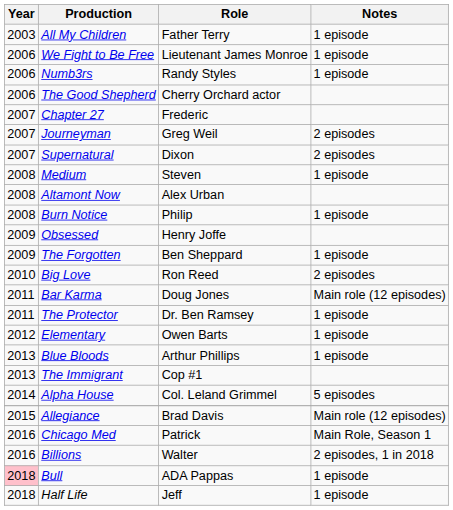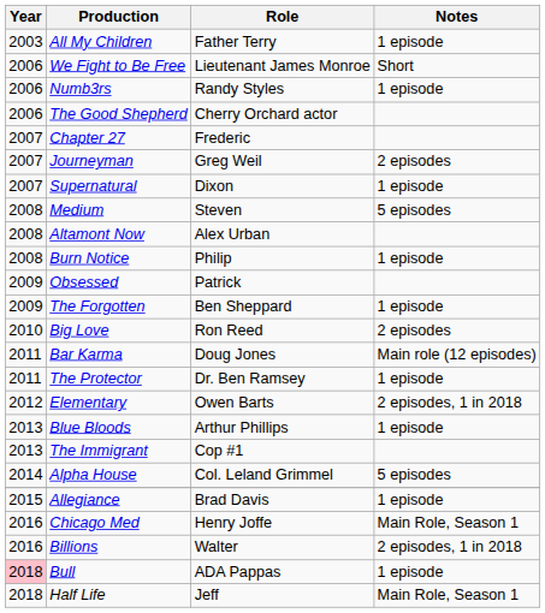 <table class="wikitable">
 <tr>
 <th>Year</th>
 <th>Production</th>
 <th>Role</th>
 <th>Notes</th>
 </tr>
 <tr>
 <td>2003</td>
 <td><em><a href='#'>All My Children</a></em></td>
 <td>Father Terry</td>
 <td>1 episode</td>
 </tr>
 <tr>
 <td>2006</td>
 <td><em><a href='#'>We Fight to Be Free</a></em></td>
 <td>Lieutenant James Monroe</td>
-<td>1 episode</td>
+<td>Short</td>
 </tr>
 <tr>
 <td>2006</td>
 <td><em><a href='#'>Numb3rs</a></em></td>
 <td>Randy Styles</td>
 <td>1 episode</td>
 </tr>
 <tr>
 <td>2006</td>
 <td><em><a href='#'>The Good Shepherd</a></em></td>
 <td>Cherry Orchard actor</td>
 <td></td>
 </tr>
 <tr>
 <td>2007</td>
 <td><em><a href='#'>Chapter 27</a></em></td>
 <td>Frederic</td>
 <td></td>
 </tr>
 <tr>
 <td>2007</td>
 <td><em><a href='#'>Journeyman</a></em></td>
 <td>Greg Weil</td>
 <td>2 episodes</td>
 </tr>
 <tr>
 <td>2007</td>
 <td><em><a href='#'>Supernatural</a></em></td>
 <td>Dixon</td>
-<td>2 episodes</td>
+<td>1 episode</td>
 </tr>
 <tr>
 <td>2008</td>
 <td><em><a href='#'>Medium</a></em></td>
 <td>Steven</td>
-<td>1 episode</td>
+<td>5 episodes</td>
 </tr>
 <tr>
 <td>2008</td>
 <td><em><a href='#'>Altamont Now</a></em></td>
 <td>Alex Urban</td>
 <td></td>
 </tr>
 <tr>
 <td>2008</td>
 <td><em><a href='#'>Burn Notice</a></em></td>
 <td>Philip</td>
 <td>1 episode</td>
 </tr>
 <tr>
 <td>2009</td>
 <td><em><a href='#'>Obsessed</a></em></td>
-<td>Henry Joffe</td>
+<td>Patrick</td>
 <td></td>
 </tr>
 <tr>
 <td>2009</td>
 <td><em><a href='#'>The Forgotten</a></em></td>
 <td>Ben Sheppard</td>
 <td>1 episode</td>
 </tr>
 <tr>
 <td>2010</td>
 <td><em><a href='#'>Big Love</a></em></td>
 <td>Ron Reed</td>
 <td>2 episodes</td>
 </tr>
 <tr>
 <td>2011</td>
 <td><em><a href='#'>Bar Karma</a></em></td>
 <td>Doug Jones</td>
 <td>Main role (12 episodes)</td>
 </tr>
 <tr>
 <td>2011</td>
 <td><em><a href='#'>The Protector</a></em></td>
 <td>Dr. Ben Ramsey</td>
 <td>1 episode</td>
 </tr>
 <tr>
 <td>2012</td>
 <td><a href='#'><em>Elementary</em></a></td>
 <td>Owen Barts</td>
-<td>1 episode</td>
+<td>2 episodes, 1 in 2018</td>
 </tr>
 <tr>
 <td>2013</td>
 <td><a href='#'><em>Blue Bloods</em></a></td>
 <td>Arthur Phillips</td>
 <td>1 episode</td>
 </tr>
 <tr>
 <td>2013</td>
 <td><a href='#'><em>The Immigrant</em></a></td>
 <td>Cop #1</td>
 <td></td>
 </tr>
 <tr>
 <td>2014</td>
 <td><em><a href='#'>Alpha House</a></em></td>
 <td>Col. Leland Grimmel</td>
 <td>5 episodes</td>
 </tr>
 <tr>
 </tr>
 <tr>
 <td>2015</td>
 <td><a href='#'><em>Allegiance</em></a></td>
 <td>Brad Davis</td>
-<td>Main role (12 episodes)</td>
+<td>1 episode</td>
 </tr>
 <tr>
 <td>2016</td>
 <td><em><a href='#'>Chicago Med</a></em></td>
-<td>Patrick</td>
+<td>Henry Joffe</td>
 <td>Main Role, Season 1</td>
 </tr>
 <tr>
 <td>2016</td>
 <td><a href='#'><em>Billions</em></a></td>
 <td>Walter</td>
 <td>2 episodes, 1 in 2018</td>
 </tr>
 <tr>
 <td style="background: pink;">2018</td>
 <td><a href='#'><em>Bull</em></a></td>
 <td>ADA Pappas</td>
 <td>1 episode</td>
 </tr>
 <tr>
 <td>2018</td>
 <td><em>Half Life</em></td>
 <td>Jeff</td>
-<td>1 episode</td>
+<td>Main Role, Season 1</td>
 </tr>
 </table>
